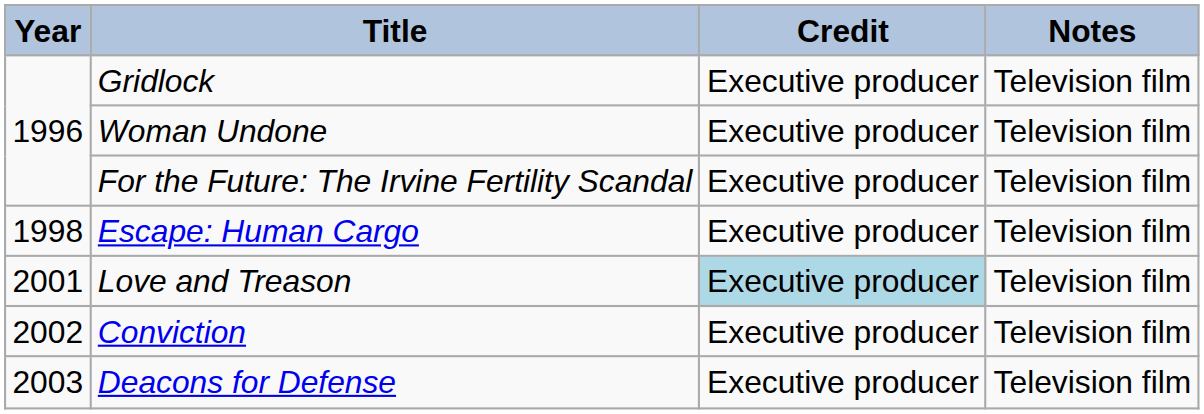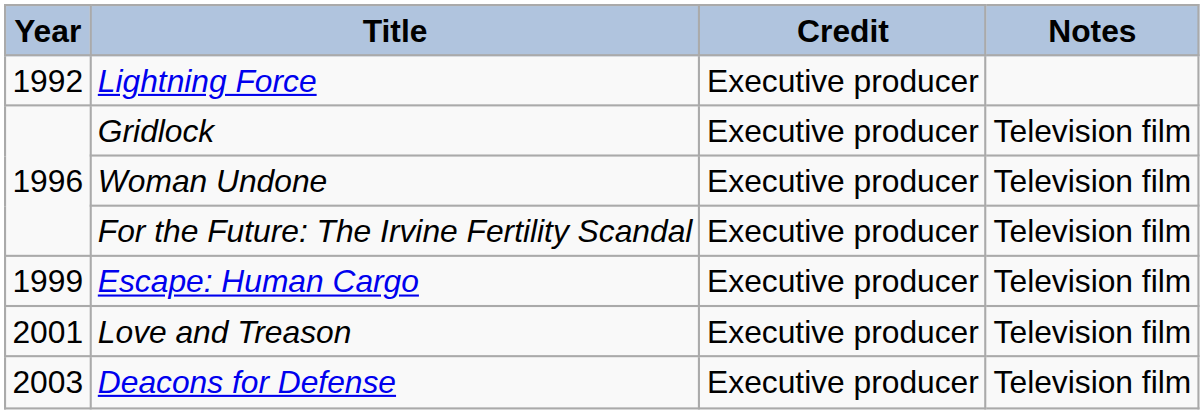 <table class="wikitable" style="font-size:95%;">
 <tr>
 <th style="background:#B0C4DE;">Year</th>
 <th style="background:#B0C4DE;">Title</th>
 <th style="background:#B0C4DE;">Credit</th>
 <th style="background:#B0C4DE;">Notes</th>
+</tr>
+<tr>
+<td>1992</td>
+<td><em><a href='#'>Lightning Force</a></em></td>
+<td>Executive producer</td>
+<td></td>
 </tr>
 <tr>
 <td rowspan=3>1996</td>
 <td><em>Gridlock</em></td>
 <td>Executive producer</td>
 <td>Television film</td>
 </tr>
 <tr>
 <td><em>Woman Undone</em></td>
 <td>Executive producer</td>
 <td>Television film</td>
 </tr>
 <tr>
 <td><em>For the Future: The Irvine Fertility Scandal</em></td>
 <td>Executive producer</td>
 <td>Television film</td>
 </tr>
 <tr>
-<td>1998</td>
+<td>1999</td>
 <td><em><a href='#'>Escape: Human Cargo</a></em></td>
 <td>Executive producer</td>
 <td>Television film</td>
 </tr>
 <tr>
 <td>2001</td>
 <td><em>Love and Treason</em></td>
-<td style="background: lightblue;">Executive producer</td>
-<td>Television film</td>
-</tr>
-<tr>
-<td>2002</td>
-<td><em><a href='#'>Conviction</a></em></td>
 <td>Executive producer</td>
 <td>Television film</td>
 </tr>
 <tr>
 <td>2003</td>
 <td><em><a href='#'>Deacons for Defense</a></em></td>
 <td>Executive producer</td>
 <td>Television film</td>
 </tr>
 </table>
